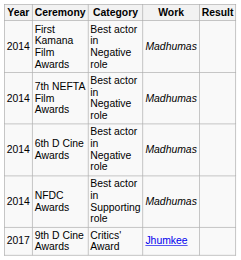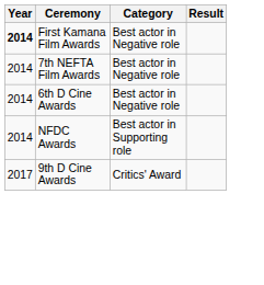 <table class="wikitable mw-collapsible " style="width:50%;"  >
 <tr>
 <th>Year</th>
 <th>Ceremony</th>
 <th>Category</th>
-<th>Work</th>
 <th>Result</th>
 </tr>
 <tr>
-<td>2014</td>
+<td><strong>2014</strong></td>
 <td>First Kamana Film Awards</td>
 <td>Best actor in Negative role</td>
-<td><em>Madhumas</em></td>
 <td></td>
 </tr>
 <tr>
 <td>2014</td>
 <td>7th NEFTA Film Awards</td>
 <td>Best actor in Negative role</td>
-<td><em>Madhumas</em></td>
 <td></td>
 </tr>
 <tr>
 <td>2014</td>
 <td>6th D Cine Awards</td>
 <td>Best actor in Negative role</td>
-<td><em>Madhumas</em></td>
 <td></td>
 </tr>
 <tr>
 <td>2014</td>
 <td>NFDC Awards</td>
 <td>Best actor in Supporting role</td>
-<td><em>Madhumas</em></td>
 <td></td>
 </tr>
 <tr>
 <td>2017</td>
 <td>9th D Cine Awards</td>
 <td>Critics' Award</td>
-<td><a href='#'>Jhumkee</a></td>
 <td></td>
 </tr>
 </table>
